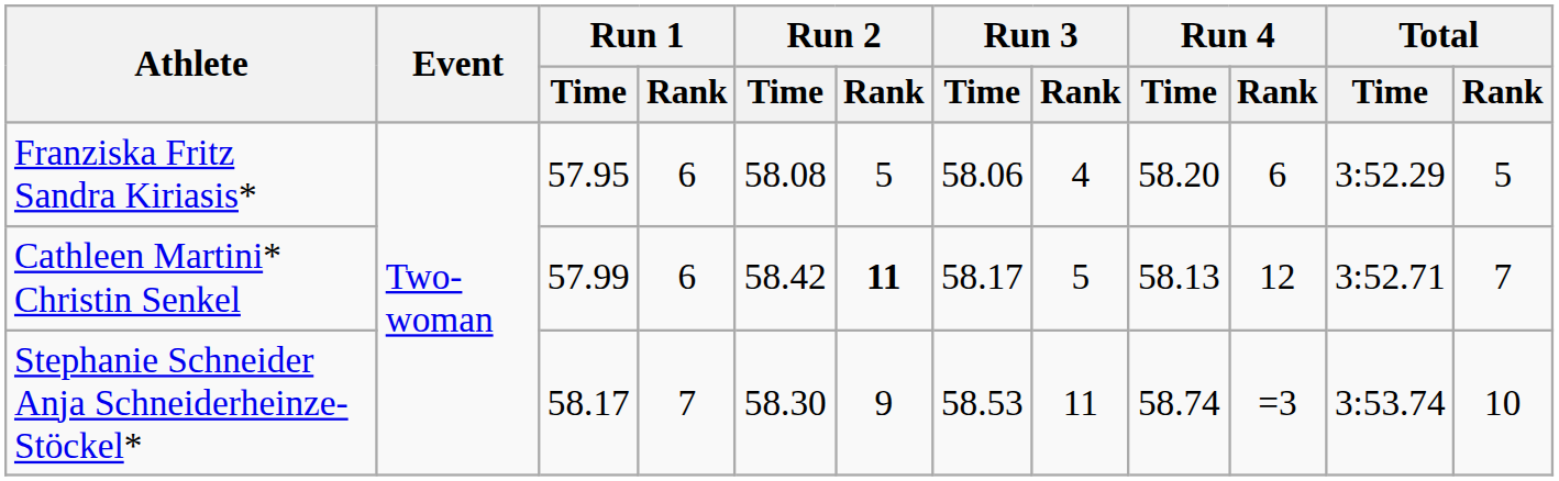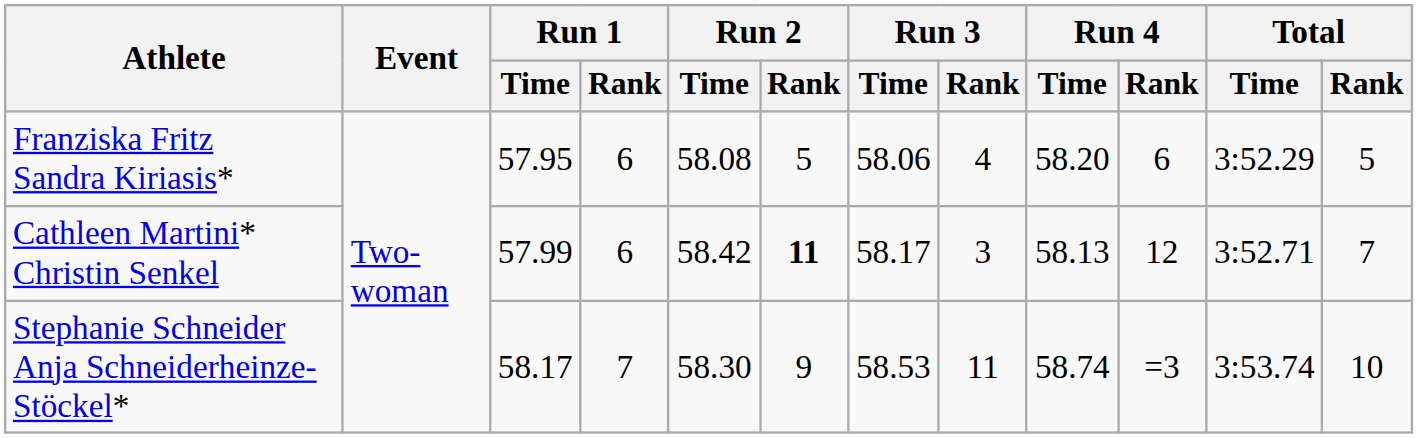 <table class="wikitable" style="font-size:90%">
 <tr>
 <th rowspan="2">Athlete</th>
 <th rowspan="2">Event</th>
 <th colspan="2">Run 1</th>
 <th colspan="2">Run 2</th>
 <th colspan="2">Run 3</th>
 <th colspan="2">Run 4</th>
 <th colspan="2">Total</th>
 </tr>
 <tr style="font-size:95%">
 <th>Time</th>
 <th>Rank</th>
 <th>Time</th>
 <th>Rank</th>
 <th>Time</th>
 <th>Rank</th>
 <th>Time</th>
 <th>Rank</th>
 <th>Time</th>
 <th>Rank</th>
 </tr>
 <tr align=center>
 <td align=left><a href='#'>Franziska Fritz</a><br><a href='#'>Sandra Kiriasis</a>*</td>
 <td align=left rowspan=3><a href='#'>Two-woman</a></td>
 <td>57.95</td>
 <td>6</td>
 <td>58.08</td>
 <td>5</td>
 <td>58.06</td>
 <td>4</td>
 <td>58.20</td>
 <td>6</td>
 <td>3:52.29</td>
 <td>5</td>
 </tr>
 <tr align=center>
 <td align=left><a href='#'>Cathleen Martini</a>*<br><a href='#'>Christin Senkel</a></td>
 <td>57.99</td>
 <td>6</td>
 <td>58.42</td>
 <td><strong>11</strong></td>
 <td>58.17</td>
-<td>5</td>
+<td>3</td>
 <td>58.13</td>
 <td>12</td>
 <td>3:52.71</td>
 <td>7</td>
 </tr>
 <tr align=center>
 <td align=left><a href='#'>Stephanie Schneider</a><br><a href='#'>Anja Schneiderheinze-Stöckel</a>*</td>
 <td>58.17</td>
 <td>7</td>
 <td>58.30</td>
 <td>9</td>
 <td>58.53</td>
 <td>11</td>
 <td>58.74</td>
 <td>=3</td>
 <td>3:53.74</td>
 <td>10</td>
 </tr>
 </table>
